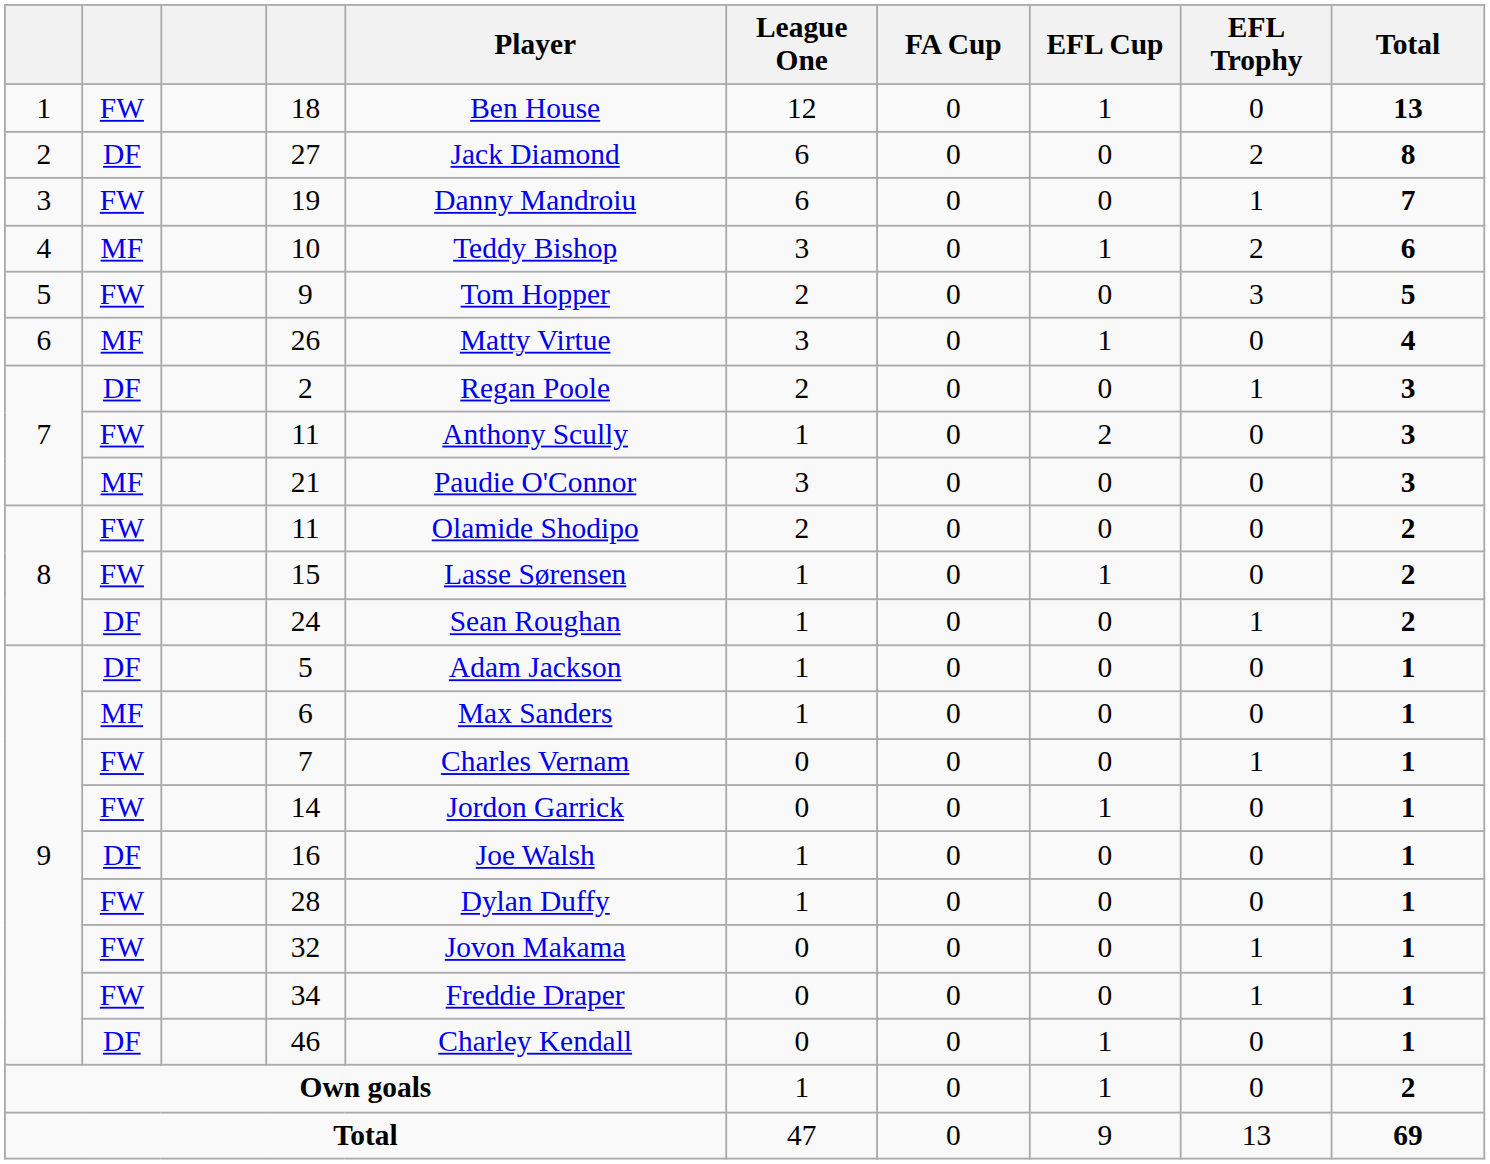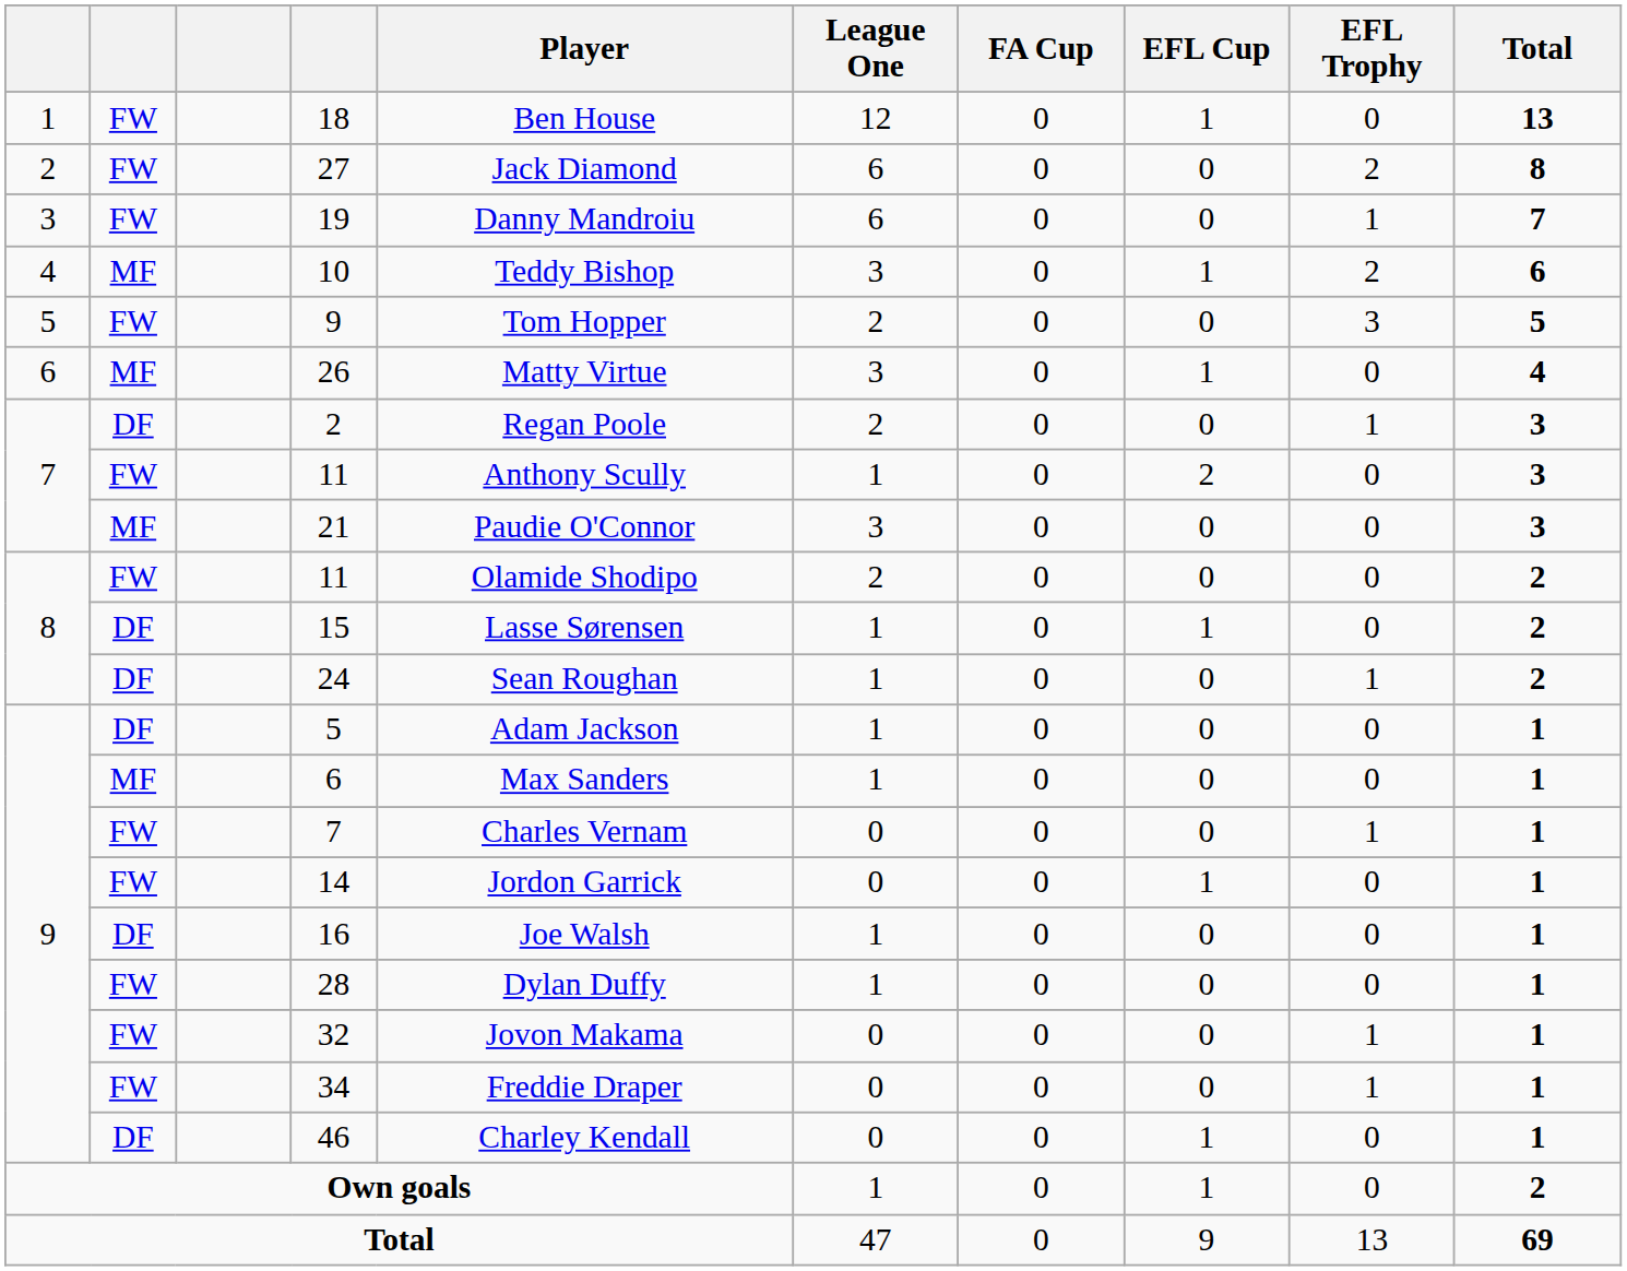 <table class="wikitable" style="text-align:center">
 <tr>
 <th style="width:35px"></th>
 <th style="width:35px"></th>
 <th style="width:50px"></th>
 <th style="width:35px"></th>
 <th style="width:200px">Player</th>
 <th style="width:75px">League One</th>
 <th style="width:75px">FA Cup</th>
 <th style="width:75px">EFL Cup</th>
 <th style="width:75px">EFL Trophy</th>
 <th style="width:75px">Total</th>
 </tr>
 <tr>
 <td rowspan=1>1</td>
 <td><a href='#'>FW</a></td>
 <td></td>
 <td>18</td>
 <td><a href='#'>Ben House</a></td>
 <td>12</td>
 <td>0</td>
 <td>1</td>
 <td>0</td>
 <td><strong>13</strong></td>
 </tr>
 <tr>
 <td rowspan=1>2</td>
-<td><a href='#'>DF</a></td>
+<td><a href='#'>FW</a></td>
 <td></td>
 <td>27</td>
 <td><a href='#'>Jack Diamond</a></td>
 <td>6</td>
 <td>0</td>
 <td>0</td>
 <td>2</td>
 <td><strong>8</strong></td>
 </tr>
 <tr>
 <td rowspan=1>3</td>
 <td><a href='#'>FW</a></td>
 <td></td>
 <td>19</td>
 <td><a href='#'>Danny Mandroiu</a></td>
 <td>6</td>
 <td>0</td>
 <td>0</td>
 <td>1</td>
 <td><strong>7</strong></td>
 </tr>
 <tr>
 <td rowspan=1>4</td>
 <td><a href='#'>MF</a></td>
 <td></td>
 <td>10</td>
 <td><a href='#'>Teddy Bishop</a></td>
 <td>3</td>
 <td>0</td>
 <td>1</td>
 <td>2</td>
 <td><strong>6</strong></td>
 </tr>
 <tr>
 <td rowspan=1>5</td>
 <td><a href='#'>FW</a></td>
 <td></td>
 <td>9</td>
 <td><a href='#'>Tom Hopper</a></td>
 <td>2</td>
 <td>0</td>
 <td>0</td>
 <td>3</td>
 <td><strong>5</strong></td>
 </tr>
 <tr>
 <td rowspan=1>6</td>
 <td><a href='#'>MF</a></td>
 <td></td>
 <td>26</td>
 <td><a href='#'>Matty Virtue</a></td>
 <td>3</td>
 <td>0</td>
 <td>1</td>
 <td>0</td>
 <td><strong>4</strong></td>
 </tr>
 <tr>
 <td rowspan=3>7</td>
 <td><a href='#'>DF</a></td>
 <td></td>
 <td>2</td>
 <td><a href='#'>Regan Poole</a></td>
 <td>2</td>
 <td>0</td>
 <td>0</td>
 <td>1</td>
 <td><strong>3</strong></td>
 </tr>
 <tr>
 <td><a href='#'>FW</a></td>
 <td></td>
 <td>11</td>
 <td><a href='#'>Anthony Scully</a></td>
 <td>1</td>
 <td>0</td>
 <td>2</td>
 <td>0</td>
 <td><strong>3</strong></td>
 </tr>
 <tr>
 <td><a href='#'>MF</a></td>
 <td></td>
 <td>21</td>
 <td><a href='#'>Paudie O'Connor</a></td>
 <td>3</td>
 <td>0</td>
 <td>0</td>
 <td>0</td>
 <td><strong>3</strong></td>
 </tr>
 <tr>
 <td rowspan=3>8</td>
 <td><a href='#'>FW</a></td>
 <td></td>
 <td>11</td>
 <td><a href='#'>Olamide Shodipo</a></td>
 <td>2</td>
 <td>0</td>
 <td>0</td>
 <td>0</td>
 <td><strong>2</strong></td>
 </tr>
 <tr>
-<td><a href='#'>FW</a></td>
+<td><a href='#'>DF</a></td>
 <td></td>
 <td>15</td>
 <td><a href='#'>Lasse Sørensen</a></td>
 <td>1</td>
 <td>0</td>
 <td>1</td>
 <td>0</td>
 <td><strong>2</strong></td>
 </tr>
 <tr>
 <td><a href='#'>DF</a></td>
 <td></td>
 <td>24</td>
 <td><a href='#'>Sean Roughan</a></td>
 <td>1</td>
 <td>0</td>
 <td>0</td>
 <td>1</td>
 <td><strong>2</strong></td>
 </tr>
 <tr>
 <td rowspan=9>9</td>
 <td><a href='#'>DF</a></td>
 <td></td>
 <td>5</td>
 <td><a href='#'>Adam Jackson</a></td>
 <td>1</td>
 <td>0</td>
 <td>0</td>
 <td>0</td>
 <td><strong>1</strong></td>
 </tr>
 <tr>
 <td><a href='#'>MF</a></td>
 <td></td>
 <td>6</td>
 <td><a href='#'>Max Sanders</a></td>
 <td>1</td>
 <td>0</td>
 <td>0</td>
 <td>0</td>
 <td><strong>1</strong></td>
 </tr>
 <tr>
 <td><a href='#'>FW</a></td>
 <td></td>
 <td>7</td>
 <td><a href='#'>Charles Vernam</a></td>
 <td>0</td>
 <td>0</td>
 <td>0</td>
 <td>1</td>
 <td><strong>1</strong></td>
 </tr>
 <tr>
 <td><a href='#'>FW</a></td>
 <td></td>
 <td>14</td>
 <td><a href='#'>Jordon Garrick</a></td>
 <td>0</td>
 <td>0</td>
 <td>1</td>
 <td>0</td>
 <td><strong>1</strong></td>
 </tr>
 <tr>
 <td><a href='#'>DF</a></td>
 <td></td>
 <td>16</td>
 <td><a href='#'>Joe Walsh</a></td>
 <td>1</td>
 <td>0</td>
 <td>0</td>
 <td>0</td>
 <td><strong>1</strong></td>
 </tr>
 <tr>
 <td><a href='#'>FW</a></td>
 <td></td>
 <td>28</td>
 <td><a href='#'>Dylan Duffy</a></td>
 <td>1</td>
 <td>0</td>
 <td>0</td>
 <td>0</td>
 <td><strong>1</strong></td>
 </tr>
 <tr>
 <td><a href='#'>FW</a></td>
 <td></td>
 <td>32</td>
 <td><a href='#'>Jovon Makama</a></td>
 <td>0</td>
 <td>0</td>
 <td>0</td>
 <td>1</td>
 <td><strong>1</strong></td>
 </tr>
 <tr>
 <td><a href='#'>FW</a></td>
 <td></td>
 <td>34</td>
 <td><a href='#'>Freddie Draper</a></td>
 <td>0</td>
 <td>0</td>
 <td>0</td>
 <td>1</td>
 <td><strong>1</strong></td>
 </tr>
 <tr>
 <td><a href='#'>DF</a></td>
 <td></td>
 <td>46</td>
 <td><a href='#'>Charley Kendall</a></td>
 <td>0</td>
 <td>0</td>
 <td>1</td>
 <td>0</td>
 <td><strong>1</strong></td>
 </tr>
 <tr>
 <td colspan="5"><strong>Own goals</strong></td>
 <td>1</td>
 <td>0</td>
 <td>1</td>
 <td>0</td>
 <td><strong>2</strong></td>
 </tr>
 <tr>
 <td colspan="5"><strong>Total</strong></td>
 <td>47</td>
 <td>0</td>
 <td>9</td>
 <td>13</td>
 <td><strong>69</strong></td>
 </tr>
 </table>
